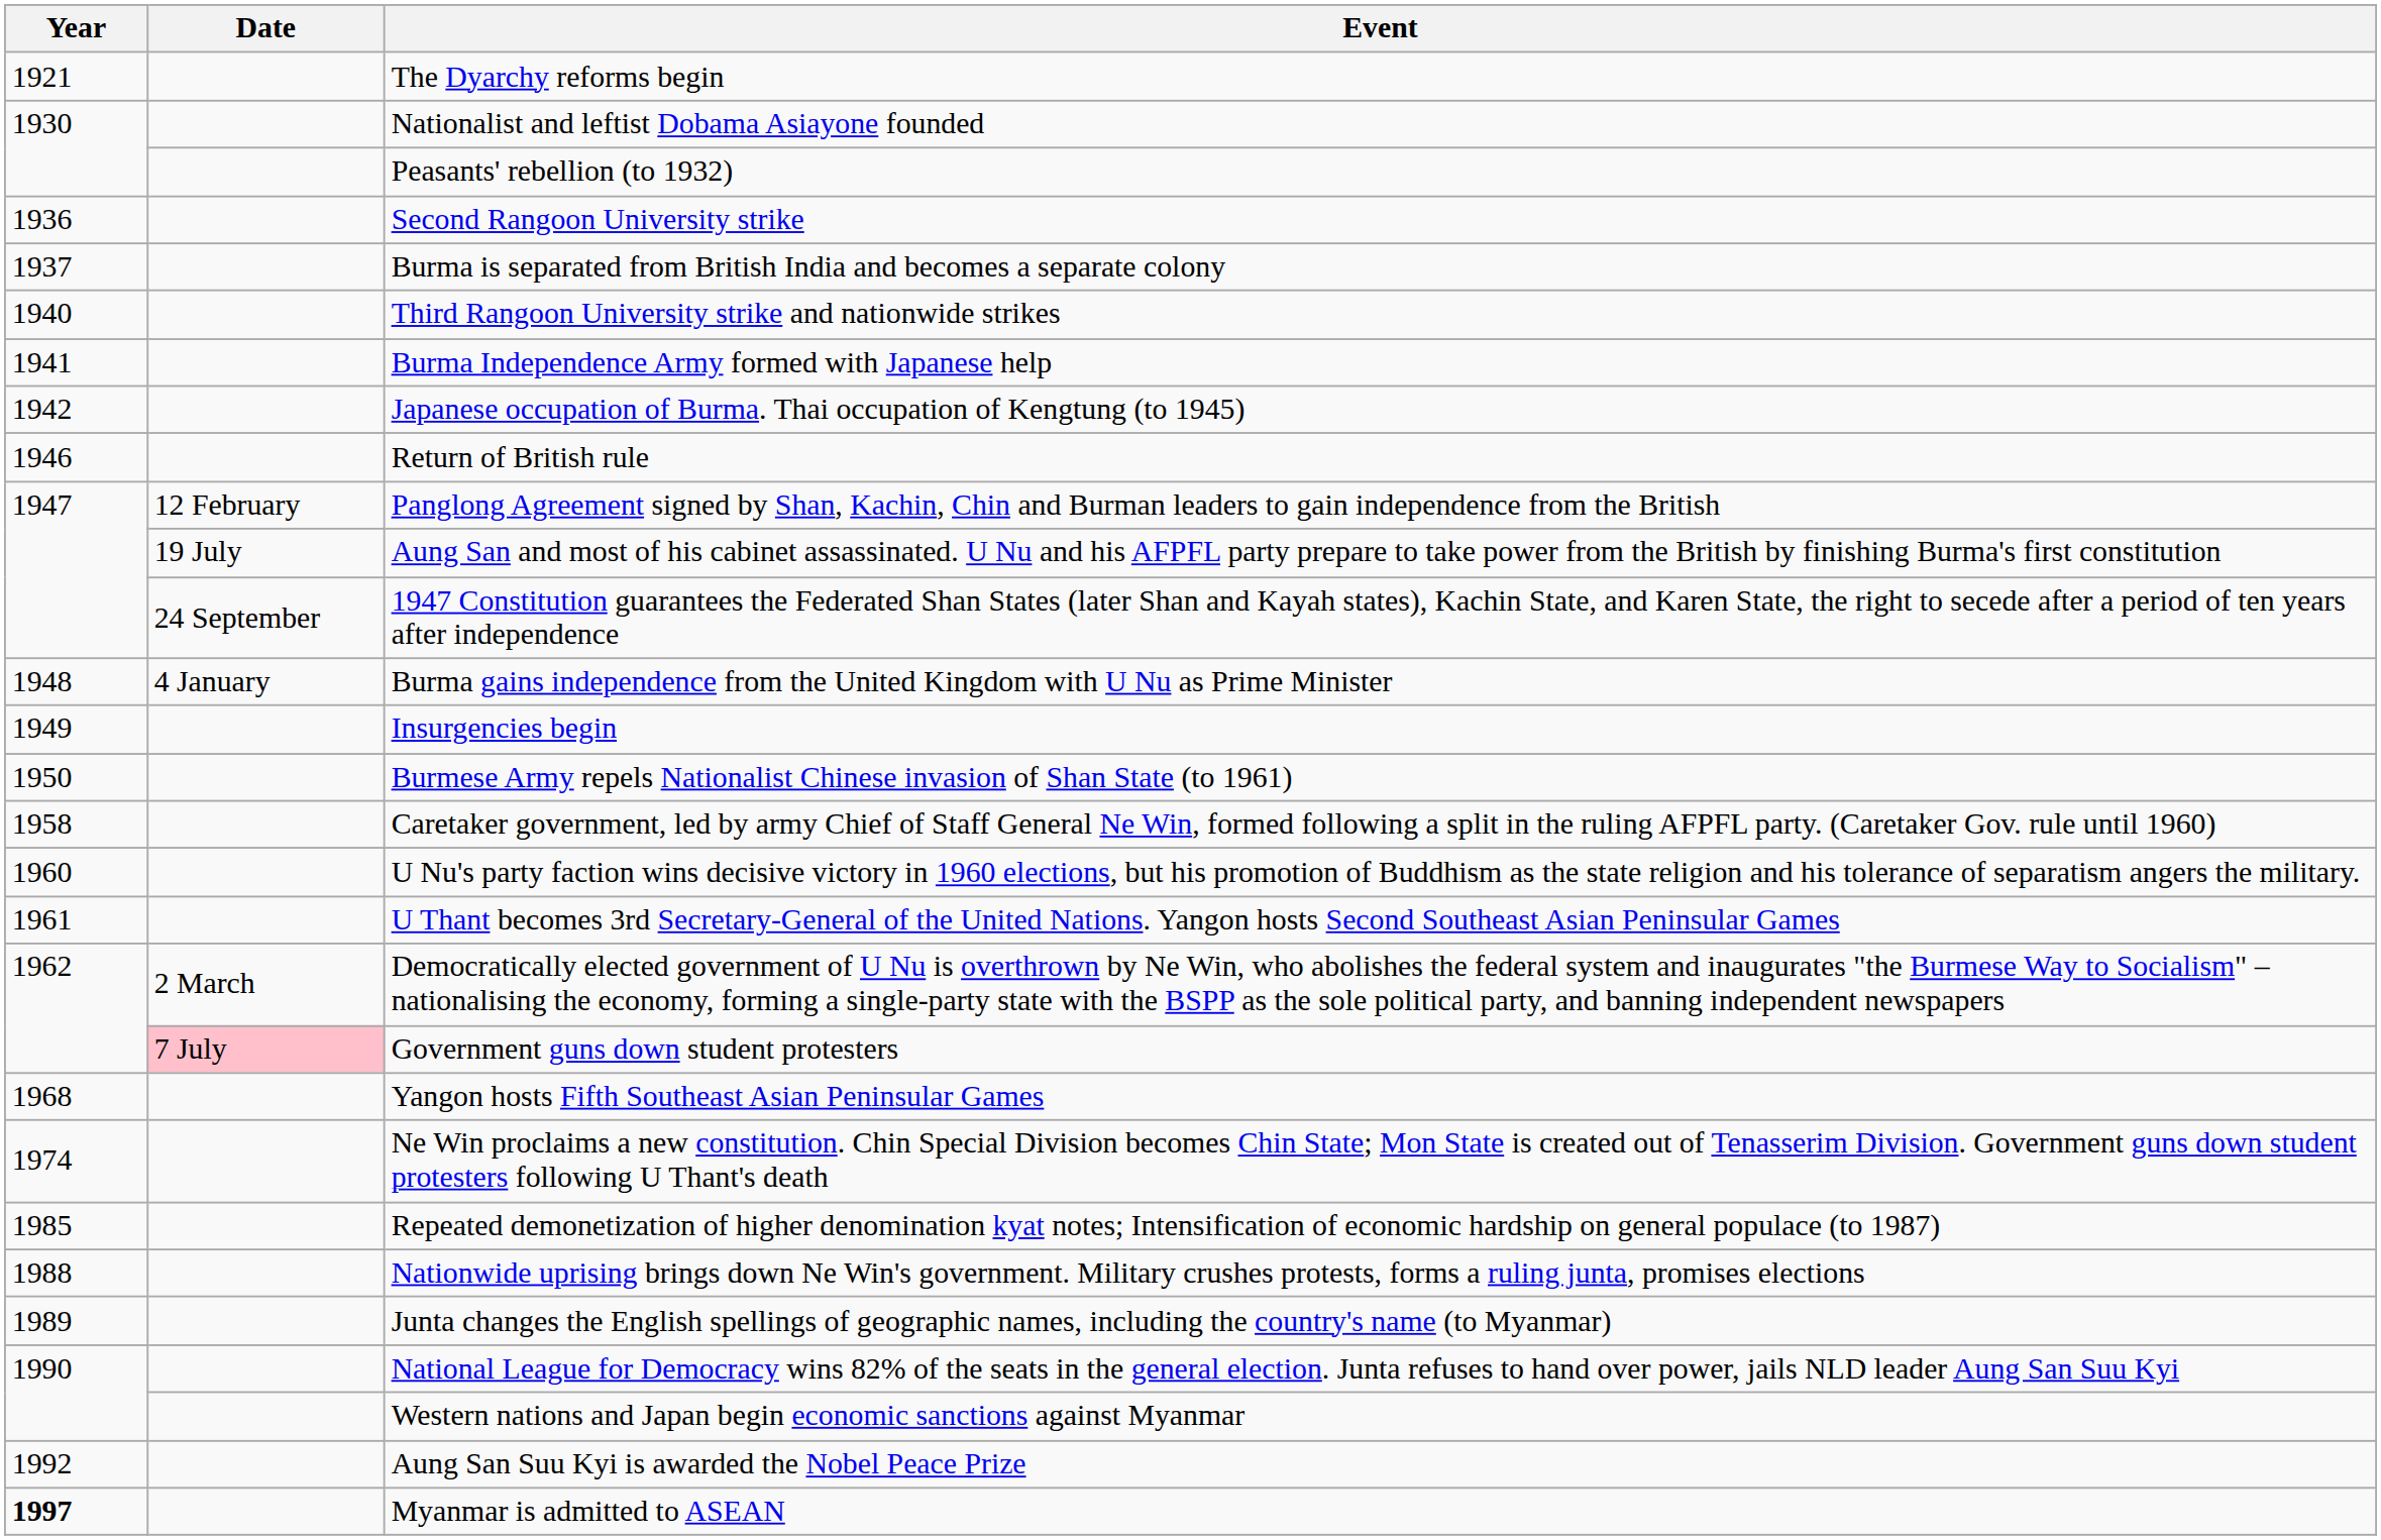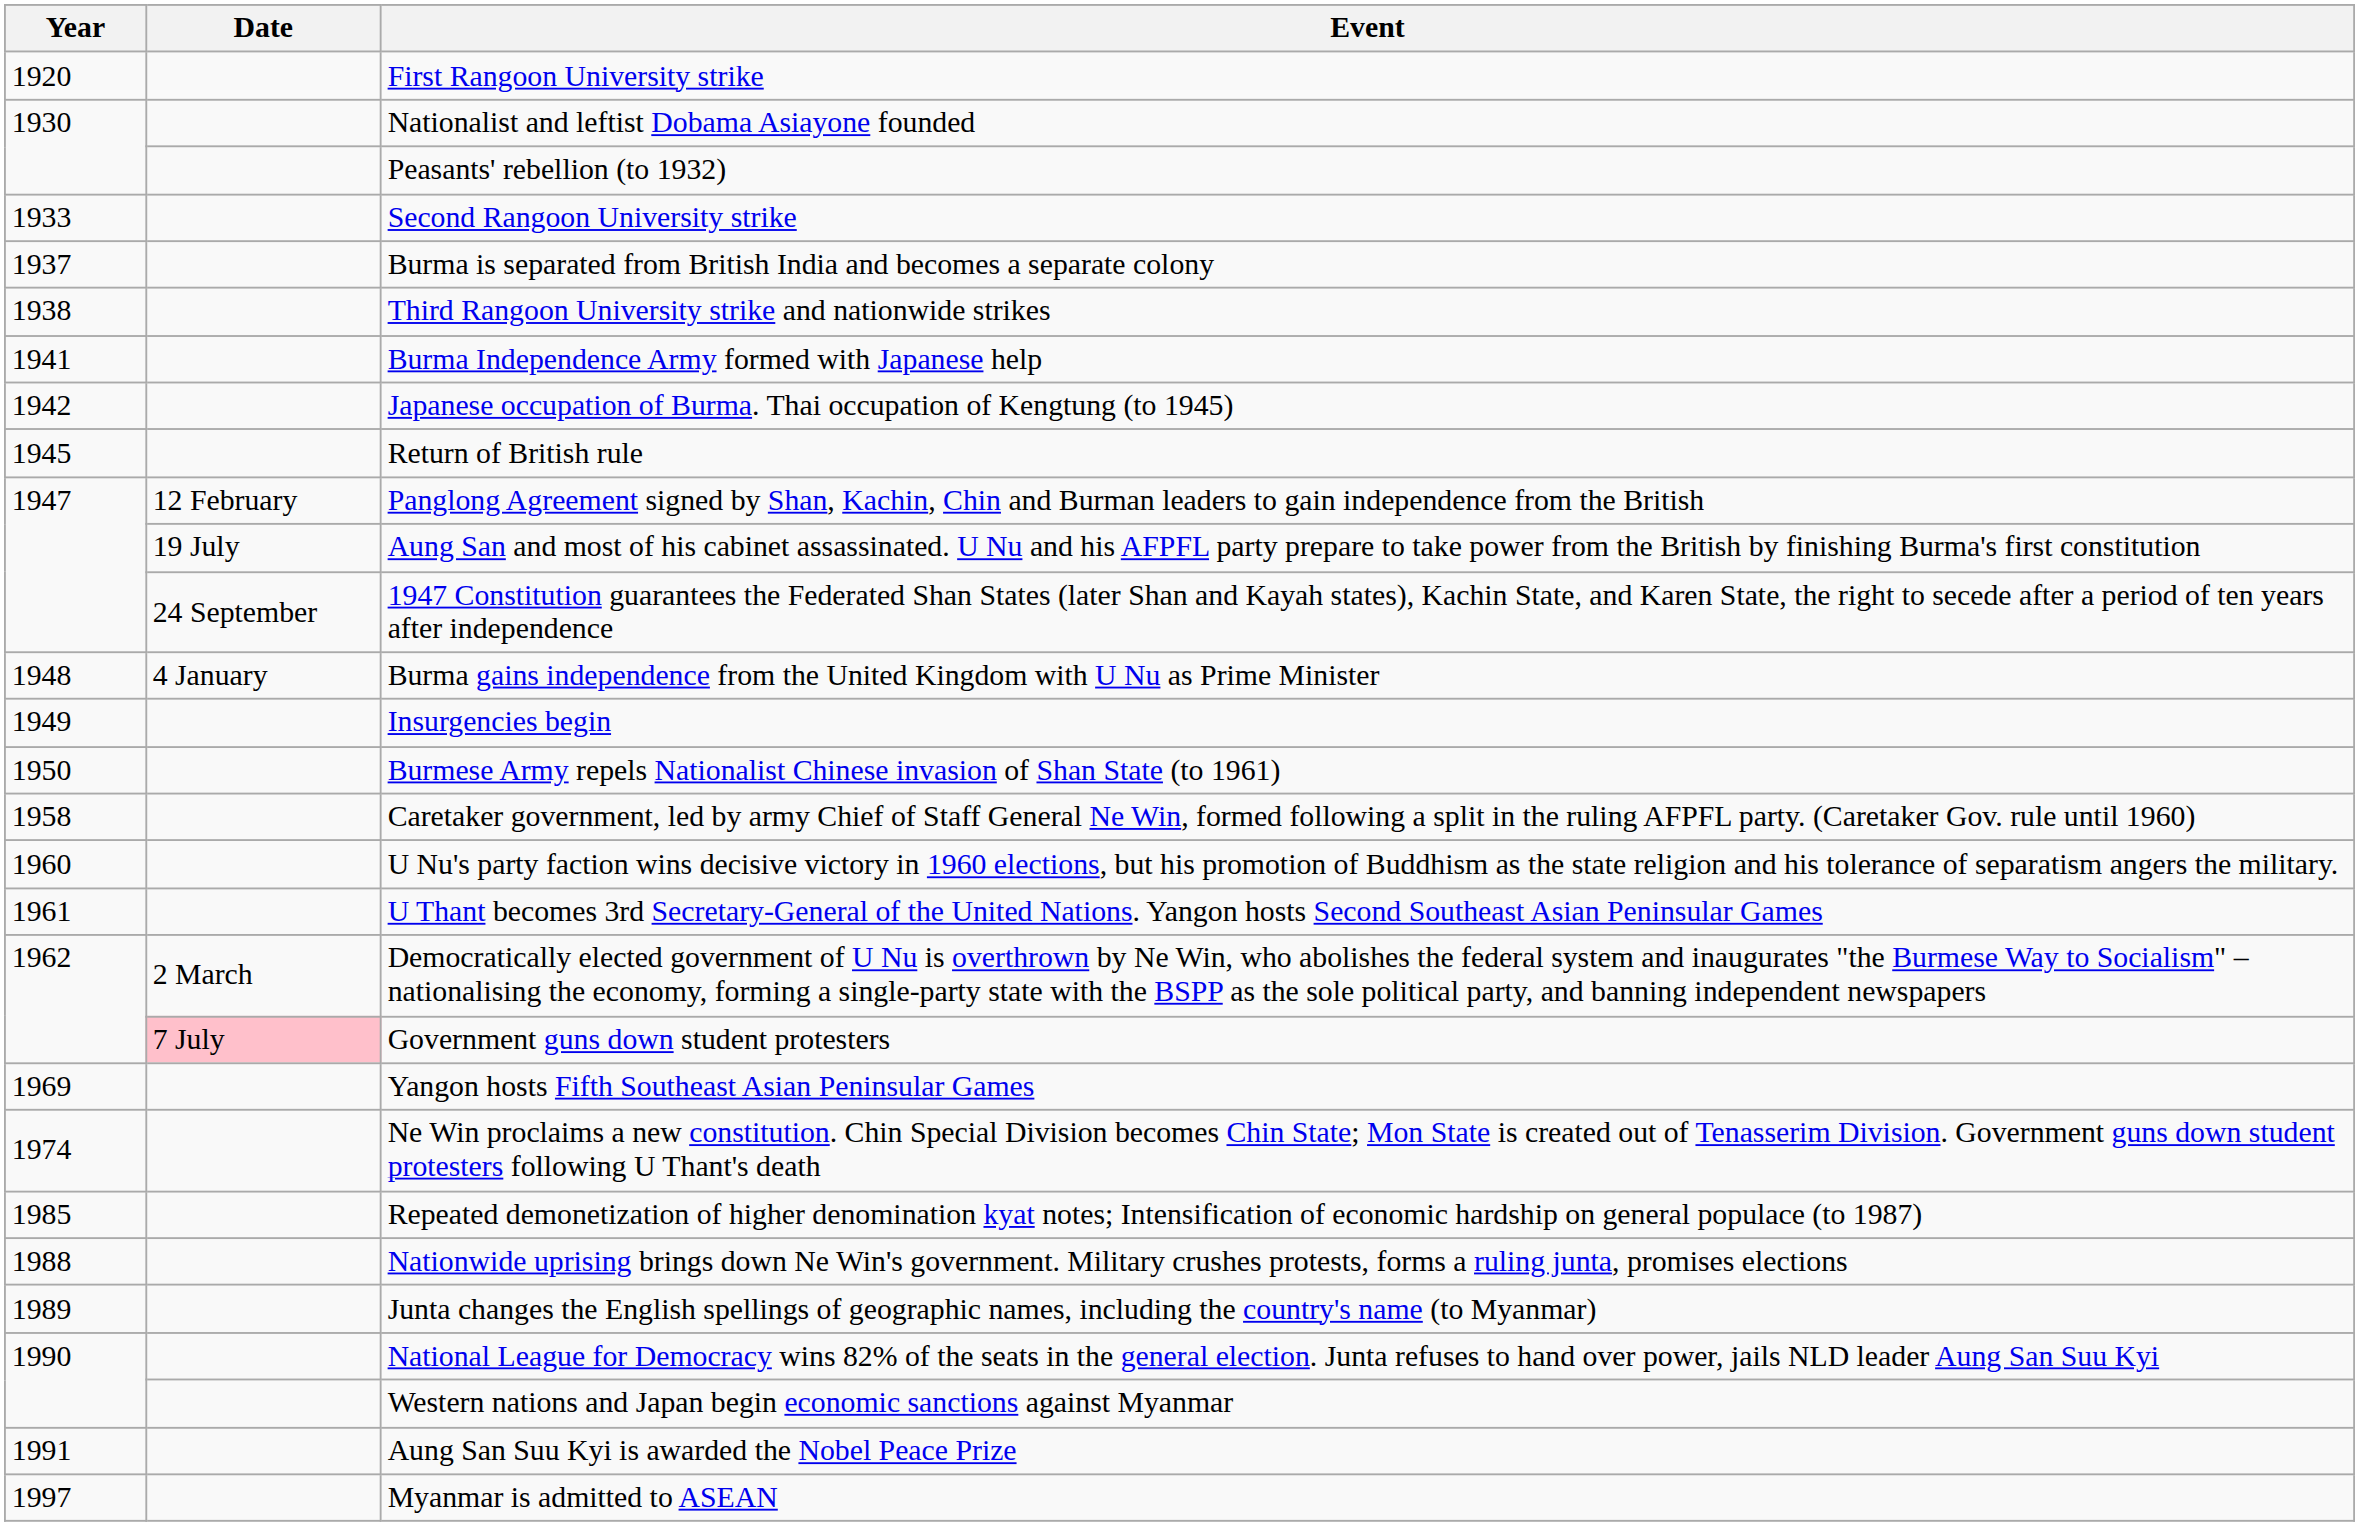 <table class="wikitable" width="100%">
 <tr>
 <th style="width:6%">Year</th>
 <th style="width:10%">Date</th>
 <th>Event</th>
 </tr>
 <tr>
-<td>1921</td>
+<td>1920</td>
 <td></td>
-<td>The <a href='#'>Dyarchy</a> reforms begin</td>
+<td><a href='#'>First Rangoon University strike</a></td>
 </tr>
 <tr>
 <td rowspan="2" valign="top">1930</td>
 <td></td>
 <td>Nationalist and leftist <a href='#'>Dobama Asiayone</a> founded</td>
 </tr>
 <tr>
 <td></td>
 <td>Peasants' rebellion (to 1932)</td>
 </tr>
 <tr>
-<td>1936</td>
+<td>1933</td>
 <td></td>
 <td><a href='#'>Second Rangoon University strike</a></td>
 </tr>
 <tr>
 <td>1937</td>
 <td></td>
 <td>Burma is separated from British India and becomes a separate colony</td>
 </tr>
 <tr>
-<td>1940</td>
+<td>1938</td>
 <td></td>
 <td><a href='#'>Third Rangoon University strike</a> and nationwide strikes</td>
 </tr>
 <tr>
 <td>1941</td>
 <td></td>
 <td><a href='#'>Burma Independence Army</a> formed with <a href='#'>Japanese</a> help</td>
 </tr>
 <tr>
 <td>1942</td>
 <td></td>
 <td><a href='#'>Japanese occupation of Burma</a>.  Thai occupation of Kengtung (to 1945)</td>
 </tr>
 <tr>
-<td>1946</td>
+<td>1945</td>
 <td></td>
 <td>Return of British rule</td>
 </tr>
 <tr>
 <td rowspan="3" valign="top">1947</td>
 <td>12 February</td>
 <td><a href='#'>Panglong Agreement</a> signed by <a href='#'>Shan</a>, <a href='#'>Kachin</a>, <a href='#'>Chin</a> and Burman leaders to gain independence from the British</td>
 </tr>
 <tr>
 <td>19 July</td>
 <td><a href='#'>Aung San</a> and most of his cabinet assassinated. <a href='#'>U Nu</a> and his <a href='#'>AFPFL</a> party prepare to take power from the British by finishing Burma's first constitution</td>
 </tr>
 <tr>
 <td>24 September</td>
 <td><a href='#'>1947 Constitution</a> guarantees the Federated Shan States (later Shan and Kayah states), Kachin State, and Karen State, the right to secede after a period of ten years after independence</td>
 </tr>
 <tr>
 <td>1948</td>
 <td>4 January</td>
 <td>Burma <a href='#'>gains independence</a> from the United Kingdom with <a href='#'>U Nu</a> as Prime Minister</td>
 </tr>
 <tr>
 <td>1949</td>
 <td></td>
 <td><a href='#'>Insurgencies begin</a></td>
 </tr>
 <tr>
 <td>1950</td>
 <td></td>
 <td><a href='#'>Burmese Army</a> repels <a href='#'>Nationalist Chinese invasion</a> of <a href='#'>Shan State</a> (to 1961)</td>
 </tr>
 <tr>
 <td>1958</td>
 <td></td>
 <td>Caretaker government, led by army Chief of Staff General <a href='#'>Ne Win</a>, formed following a split in the ruling AFPFL party. (Caretaker Gov. rule until 1960)</td>
 </tr>
 <tr>
 <td>1960</td>
 <td></td>
 <td>U Nu's party faction wins decisive victory in <a href='#'>1960 elections</a>, but his promotion of Buddhism as the state religion and his tolerance of separatism angers the military.</td>
 </tr>
 <tr>
 <td>1961</td>
 <td></td>
 <td><a href='#'>U Thant</a> becomes 3rd <a href='#'>Secretary-General of the United Nations</a>.  Yangon hosts <a href='#'>Second Southeast Asian Peninsular Games</a></td>
 </tr>
 <tr>
 <td rowspan="2" valign="top">1962</td>
 <td>2 March</td>
 <td>Democratically elected government of <a href='#'>U Nu</a> is <a href='#'>overthrown</a> by Ne Win, who abolishes the federal system and inaugurates "the <a href='#'>Burmese Way to Socialism</a>" – nationalising the economy, forming a single-party state with the <a href='#'>BSPP</a> as the sole political party, and banning independent newspapers</td>
 </tr>
 <tr>
 <td style="background: pink;">7 July</td>
 <td>Government <a href='#'>guns down</a> student protesters</td>
 </tr>
 <tr>
-<td>1968</td>
+<td>1969</td>
 <td></td>
 <td>Yangon hosts <a href='#'>Fifth Southeast Asian Peninsular Games</a></td>
 </tr>
 <tr>
 <td>1974</td>
 <td></td>
 <td>Ne Win proclaims a new <a href='#'>constitution</a>.  Chin Special Division becomes <a href='#'>Chin State</a>; <a href='#'>Mon State</a> is created out of <a href='#'>Tenasserim Division</a>.  Government <a href='#'>guns down student protesters</a> following U Thant's death</td>
 </tr>
 <tr>
 <td>1985</td>
 <td></td>
 <td>Repeated demonetization of higher denomination <a href='#'>kyat</a> notes; Intensification of economic hardship on general populace (to 1987)</td>
 </tr>
 <tr>
 <td>1988</td>
 <td></td>
 <td><a href='#'>Nationwide uprising</a> brings down Ne Win's government.  Military crushes protests, forms a <a href='#'>ruling junta</a>, promises elections</td>
 </tr>
 <tr>
 <td>1989</td>
 <td></td>
 <td>Junta changes the English spellings of geographic names, including the <a href='#'>country's name</a> (to Myanmar)</td>
 </tr>
 <tr>
 <td rowspan="2" valign="top">1990</td>
 <td></td>
 <td><a href='#'>National League for Democracy</a> wins 82% of the seats in the <a href='#'>general election</a>.  Junta refuses to hand over power, jails NLD leader <a href='#'>Aung San Suu Kyi</a></td>
 </tr>
 <tr>
 <td></td>
 <td>Western nations and Japan begin <a href='#'>economic sanctions</a> against Myanmar</td>
 </tr>
 <tr>
-<td>1992</td>
+<td>1991</td>
 <td></td>
 <td>Aung San Suu Kyi is awarded the <a href='#'>Nobel Peace Prize</a></td>
 </tr>
 <tr>
-<td><strong>1997</strong></td>
+<td>1997</td>
 <td></td>
 <td>Myanmar is admitted to <a href='#'>ASEAN</a></td>
 </tr>
 </table>
